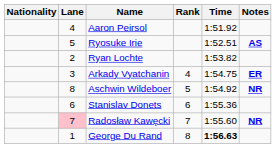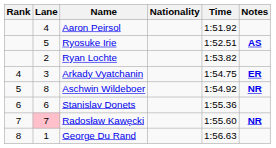 <table class="wikitable sortable" style="text-align:center">
 <tr>
-<th>Nationality</th>
+<th>Rank</th>
 <th>Lane</th>
 <th>Name</th>
-<th>Rank</th>
+<th>Nationality</th>
 <th>Time</th>
 <th>Notes</th>
 </tr>
 <tr>
-<td align=left></td>
+<td></td>
 <td>4</td>
 <td align=left><a href='#'>Aaron Peirsol</a></td>
-<td></td>
+<td align=left></td>
 <td>1:51.92</td>
 <td></td>
 </tr>
 <tr>
-<td align=left></td>
+<td></td>
 <td>5</td>
 <td align=left><a href='#'>Ryosuke Irie</a></td>
-<td></td>
+<td align=left></td>
 <td>1:52.51</td>
 <td><strong><a href='#'>AS</a></strong></td>
 </tr>
 <tr>
-<td align=left></td>
+<td></td>
 <td>2</td>
 <td align=left><a href='#'>Ryan Lochte</a></td>
-<td></td>
+<td align=left></td>
 <td>1:53.82</td>
 <td></td>
 </tr>
 <tr>
-<td align=left></td>
+<td>4</td>
 <td>3</td>
 <td align=left><a href='#'>Arkady Vyatchanin</a></td>
-<td>4</td>
+<td align=left></td>
 <td>1:54.75</td>
 <td><strong><a href='#'>ER</a></strong></td>
 </tr>
 <tr>
-<td align=left></td>
+<td>5</td>
 <td>8</td>
 <td align=left><a href='#'>Aschwin Wildeboer</a></td>
-<td>5</td>
+<td align=left></td>
 <td>1:54.92</td>
 <td><strong><a href='#'>NR</a></strong></td>
 </tr>
 <tr>
-<td align=left></td>
+<td>6</td>
 <td>6</td>
 <td align=left><a href='#'>Stanislav Donets</a></td>
-<td>6</td>
+<td align=left></td>
 <td>1:55.36</td>
 <td></td>
 </tr>
 <tr>
-<td align=left></td>
+<td>7</td>
 <td style="background: pink;">7</td>
 <td align=left><a href='#'>Radosław Kawęcki</a></td>
-<td>7</td>
+<td align=left></td>
 <td>1:55.60</td>
 <td><strong><a href='#'>NR</a></strong></td>
 </tr>
 <tr>
-<td align=left></td>
+<td>8</td>
 <td>1</td>
 <td align=left><a href='#'>George Du Rand</a></td>
-<td>8</td>
-<td><strong>1:56.63</strong></td>
+<td align=left></td>
+<td>1:56.63</td>
 <td></td>
 </tr>
 </table>
